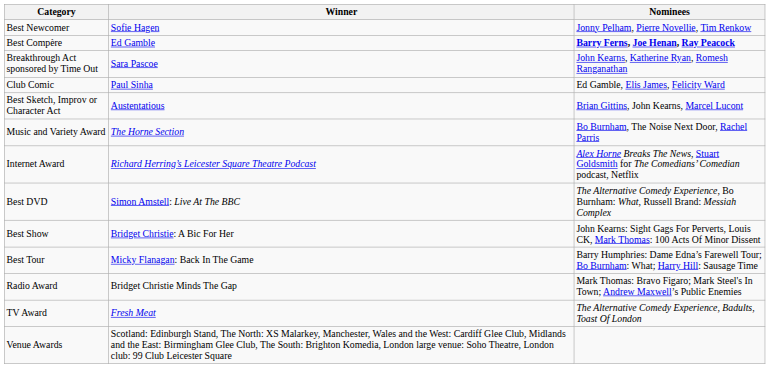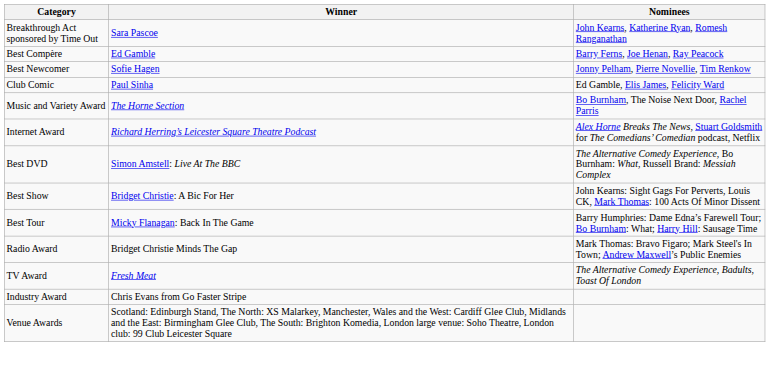 <table class="wikitable">
 <tr>
 <th>Category</th>
 <th>Winner</th>
 <th>Nominees</th>
 </tr>
 <tr>
+<td>Breakthrough Act sponsored by Time Out</td>
+<td><a href='#'>Sara Pascoe</a></td>
+<td><a href='#'>John Kearns</a>, <a href='#'>Katherine Ryan</a>, <a href='#'>Romesh Ranganathan</a></td>
+</tr>
+<tr>
+<td>Best Compère</td>
+<td><a href='#'>Ed Gamble</a></td>
+<td><a href='#'>Barry Ferns</a>, <a href='#'>Joe Henan</a>, <a href='#'>Ray Peacock</a></td>
+</tr>
+<tr>
 <td>Best Newcomer</td>
 <td><a href='#'>Sofie Hagen</a></td>
 <td><a href='#'>Jonny Pelham</a>, <a href='#'>Pierre Novellie</a>, <a href='#'>Tim Renkow</a></td>
 </tr>
 <tr>
-<td>Best Compère</td>
-<td><a href='#'>Ed Gamble</a></td>
-<td><strong><a href='#'>Barry Ferns</a>, <a href='#'>Joe Henan</a>, <a href='#'>Ray Peacock</a></strong></td>
-</tr>
-<tr>
-<td>Breakthrough Act sponsored by Time Out</td>
-<td><a href='#'>Sara Pascoe</a></td>
-<td><a href='#'>John Kearns</a>, <a href='#'>Katherine Ryan</a>, <a href='#'>Romesh Ranganathan</a></td>
-</tr>
-<tr>
 <td>Club Comic</td>
 <td><a href='#'>Paul Sinha</a></td>
 <td>Ed Gamble, <a href='#'>Elis James</a>, <a href='#'>Felicity Ward</a></td>
-</tr>
-<tr>
-<td>Best Sketch, Improv or Character Act</td>
-<td><a href='#'>Austentatious</a></td>
-<td><a href='#'>Brian Gittins</a>, John Kearns, <a href='#'>Marcel Lucont</a></td>
 </tr>
 <tr>
 <td>Music and Variety Award</td>
 <td><em><a href='#'>The Horne Section</a></em></td>
 <td><a href='#'>Bo Burnham</a>, The Noise Next Door, <a href='#'>Rachel Parris</a></td>
 </tr>
 <tr>
 <td>Internet Award</td>
 <td><a href='#'><em>Richard Herring’s Leicester Square Theatre Podcast</em></a></td>
 <td><em><a href='#'>Alex Horne</a> Breaks The News</em>, <a href='#'>Stuart Goldsmith</a> for <em>The Comedians’ Comedian</em> podcast, Netflix</td>
 </tr>
 <tr>
 <td>Best DVD</td>
 <td><a href='#'>Simon Amstell</a>: <em>Live At The BBC</em></td>
 <td><em>The Alternative Comedy Experience</em>, Bo Burnham: <em>What</em>, Russell Brand: <em>Messiah Complex</em></td>
 </tr>
 <tr>
 <td>Best Show</td>
 <td><a href='#'>Bridget Christie</a>: A Bic For Her</td>
 <td>John Kearns: Sight Gags For Perverts, Louis CK, <a href='#'>Mark Thomas</a>: 100 Acts Of Minor Dissent</td>
 </tr>
 <tr>
 <td>Best Tour</td>
 <td><a href='#'>Micky Flanagan</a>: Back In The Game</td>
 <td>Barry Humphries: Dame Edna’s Farewell Tour; <a href='#'>Bo Burnham</a>: What; <a href='#'>Harry Hill</a>: Sausage Time</td>
 </tr>
 <tr>
 <td>Radio Award</td>
 <td>Bridget Christie Minds The Gap</td>
 <td>Mark Thomas: Bravo Figaro; Mark Steel's In Town; <a href='#'>Andrew Maxwell</a>’s Public Enemies</td>
 </tr>
 <tr>
 <td>TV Award</td>
 <td><em><a href='#'>Fresh Meat</a></em></td>
 <td><em>The Alternative Comedy Experience</em>, <em>Badults</em>, <em>Toast Of London</em></td>
 </tr>
 <tr>
+<td>Industry Award</td>
+<td>Chris Evans from Go Faster Stripe</td>
+<td></td>
+</tr>
+<tr>
 <td>Venue Awards</td>
 <td>Scotland: Edinburgh Stand, The North: XS Malarkey, Manchester, Wales and the West: Cardiff Glee Club, Midlands and the East: Birmingham Glee Club, The South: Brighton Komedia, London large venue: Soho Theatre, London club: 99 Club Leicester Square</td>
 <td></td>
 </tr>
 </table>
